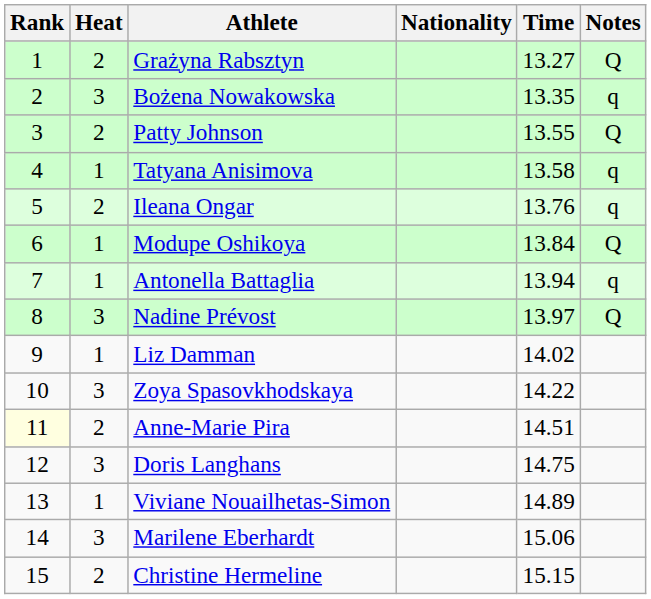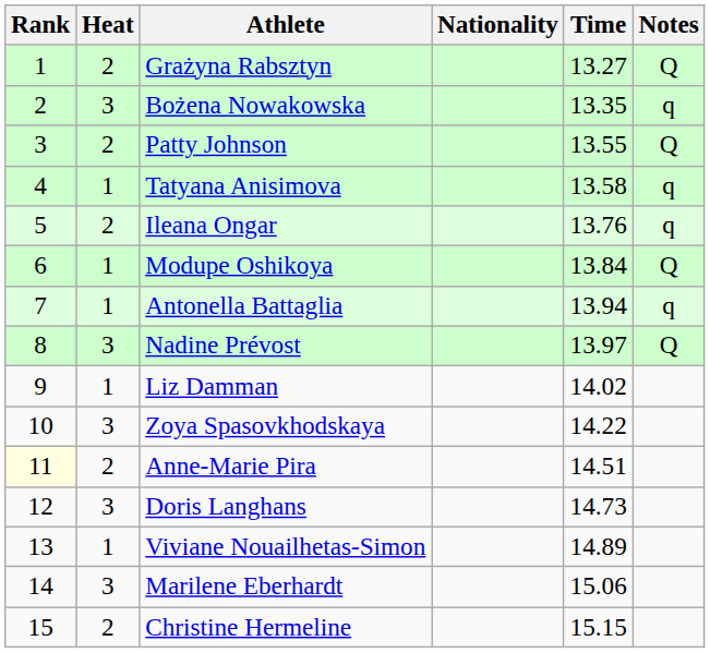 <table class="wikitable sortable" style="text-align:center">
 <tr>
 <th>Rank</th>
 <th>Heat</th>
 <th>Athlete</th>
 <th>Nationality</th>
 <th>Time</th>
 <th>Notes</th>
 </tr>
 <tr bgcolor=ccffcc>
 <td>1</td>
 <td>2</td>
 <td align=left><a href='#'>Grażyna Rabsztyn</a></td>
 <td align=left></td>
 <td>13.27</td>
 <td>Q</td>
 </tr>
 <tr bgcolor=ccffcc>
 <td>2</td>
 <td>3</td>
 <td align=left><a href='#'>Bożena Nowakowska</a></td>
 <td align=left></td>
 <td>13.35</td>
 <td>q</td>
 </tr>
 <tr bgcolor=ccffcc>
 <td>3</td>
 <td>2</td>
 <td align=left><a href='#'>Patty Johnson</a></td>
 <td align=left></td>
 <td>13.55</td>
 <td>Q</td>
 </tr>
 <tr bgcolor=ccffcc>
 <td>4</td>
 <td>1</td>
 <td align=left><a href='#'>Tatyana Anisimova</a></td>
 <td align=left></td>
 <td>13.58</td>
 <td>q</td>
 </tr>
 <tr bgcolor=ddffdd>
 <td>5</td>
 <td>2</td>
 <td align=left><a href='#'>Ileana Ongar</a></td>
 <td align=left></td>
 <td>13.76</td>
 <td>q</td>
 </tr>
 <tr bgcolor=ccffcc>
 <td>6</td>
 <td>1</td>
 <td align=left><a href='#'>Modupe Oshikoya</a></td>
 <td align=left></td>
 <td>13.84</td>
 <td>Q</td>
 </tr>
 <tr bgcolor=ddffdd>
 <td>7</td>
 <td>1</td>
 <td align=left><a href='#'>Antonella Battaglia</a></td>
 <td align=left></td>
 <td>13.94</td>
 <td>q</td>
 </tr>
 <tr bgcolor=ccffcc>
 <td>8</td>
 <td>3</td>
 <td align=left><a href='#'>Nadine Prévost</a></td>
 <td align=left></td>
 <td>13.97</td>
 <td>Q</td>
 </tr>
 <tr>
 <td>9</td>
 <td>1</td>
 <td align=left><a href='#'>Liz Damman</a></td>
 <td align=left></td>
 <td>14.02</td>
 <td></td>
 </tr>
 <tr>
 <td>10</td>
 <td>3</td>
 <td align=left><a href='#'>Zoya Spasovkhodskaya</a></td>
 <td align=left></td>
 <td>14.22</td>
 <td></td>
 </tr>
 <tr>
 <td style="background: lightyellow;">11</td>
 <td>2</td>
 <td align=left><a href='#'>Anne-Marie Pira</a></td>
 <td align=left></td>
 <td>14.51</td>
 <td></td>
 </tr>
 <tr>
 <td>12</td>
 <td>3</td>
 <td align=left><a href='#'>Doris Langhans</a></td>
 <td align=left></td>
-<td>14.75</td>
+<td>14.73</td>
 <td></td>
 </tr>
 <tr>
 <td>13</td>
 <td>1</td>
 <td align=left><a href='#'>Viviane Nouailhetas-Simon</a></td>
 <td align=left></td>
 <td>14.89</td>
 <td></td>
 </tr>
 <tr>
 <td>14</td>
 <td>3</td>
 <td align=left><a href='#'>Marilene Eberhardt</a></td>
 <td align=left></td>
 <td>15.06</td>
 <td></td>
 </tr>
 <tr>
 <td>15</td>
 <td>2</td>
 <td align=left><a href='#'>Christine Hermeline</a></td>
 <td align=left></td>
 <td>15.15</td>
 <td></td>
 </tr>
 </table>
